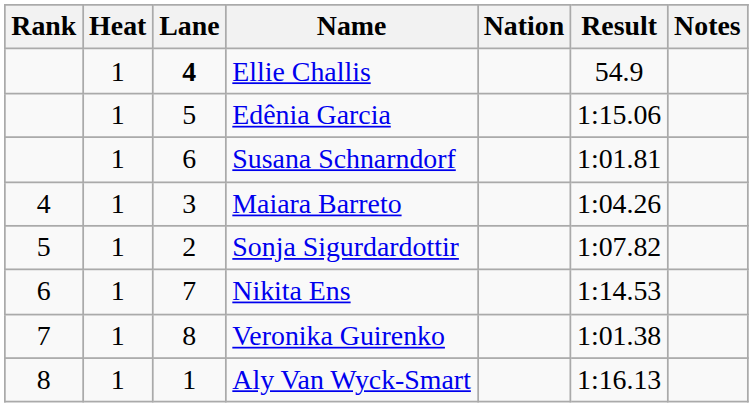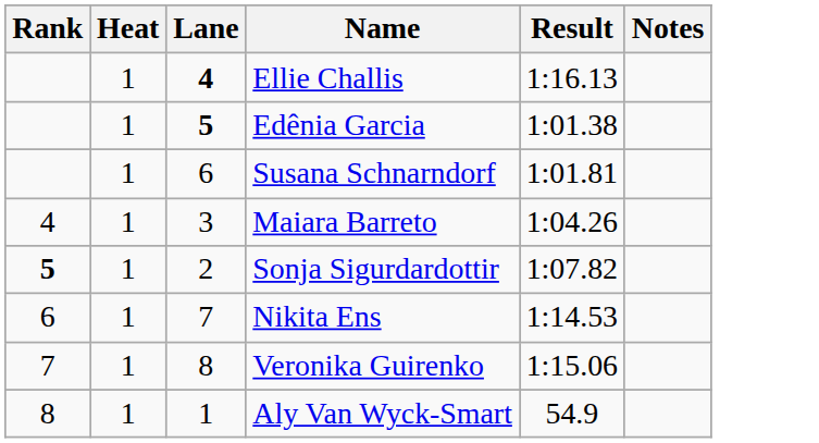 <table class="wikitable sortable" style="text-align:center">
 <tr>
 <th>Rank</th>
 <th>Heat</th>
 <th>Lane</th>
 <th>Name</th>
-<th>Nation</th>
 <th>Result</th>
 <th>Notes</th>
 </tr>
 <tr>
 <td></td>
 <td>1</td>
 <td><strong>4</strong></td>
 <td align=left><a href='#'>Ellie Challis</a></td>
-<td align=left></td>
-<td>54.9</td>
+<td>1:16.13</td>
 <td></td>
 </tr>
 <tr>
 <td></td>
 <td>1</td>
-<td>5</td>
+<td><strong>5</strong></td>
 <td align=left><a href='#'>Edênia Garcia</a></td>
-<td align=left></td>
-<td>1:15.06</td>
+<td>1:01.38</td>
 <td></td>
 </tr>
 <tr>
 <td></td>
 <td>1</td>
 <td>6</td>
 <td align=left><a href='#'>Susana Schnarndorf</a></td>
-<td align=left></td>
 <td>1:01.81</td>
 <td></td>
 </tr>
 <tr>
 <td>4</td>
 <td>1</td>
 <td>3</td>
 <td align=left><a href='#'>Maiara Barreto</a></td>
-<td align=left></td>
 <td>1:04.26</td>
 <td></td>
 </tr>
 <tr>
-<td>5</td>
+<td><strong>5</strong></td>
 <td>1</td>
 <td>2</td>
 <td align=left><a href='#'>Sonja Sigurdardottir</a></td>
-<td align=left></td>
 <td>1:07.82</td>
 <td></td>
 </tr>
 <tr>
 <td>6</td>
 <td>1</td>
 <td>7</td>
 <td align=left><a href='#'>Nikita Ens</a></td>
-<td align=left></td>
 <td>1:14.53</td>
 <td></td>
 </tr>
 <tr>
 <td>7</td>
 <td>1</td>
 <td>8</td>
 <td align=left><a href='#'>Veronika Guirenko</a></td>
-<td align=left></td>
-<td>1:01.38</td>
+<td>1:15.06</td>
 <td></td>
 </tr>
 <tr>
 <td>8</td>
 <td>1</td>
 <td>1</td>
 <td align=left><a href='#'>Aly Van Wyck-Smart</a></td>
-<td align=left></td>
-<td>1:16.13</td>
+<td>54.9</td>
 <td></td>
 </tr>
 </table>
